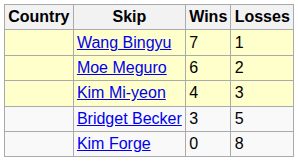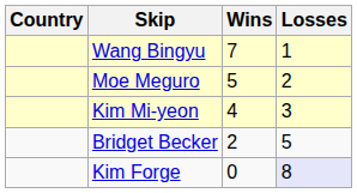 <table class="wikitable" border="1">
 <tr>
 <th>Country</th>
 <th>Skip</th>
 <th>Wins</th>
 <th>Losses</th>
 </tr>
 <tr bgcolor=#ffffcc>
 <td></td>
 <td><a href='#'>Wang Bingyu</a></td>
 <td>7</td>
 <td>1</td>
 </tr>
 <tr bgcolor=#ffffcc>
 <td></td>
 <td><a href='#'>Moe Meguro</a></td>
-<td>6</td>
+<td>5</td>
 <td>2</td>
 </tr>
 <tr bgcolor=#ffffcc>
 <td></td>
 <td><a href='#'>Kim Mi-yeon</a></td>
 <td>4</td>
 <td>3</td>
 </tr>
 <tr>
 <td></td>
 <td><a href='#'>Bridget Becker</a></td>
-<td>3</td>
+<td>2</td>
 <td>5</td>
 </tr>
 <tr>
 <td></td>
 <td><a href='#'>Kim Forge</a></td>
 <td>0</td>
-<td>8</td>
+<td style="background: lavender;">8</td>
 </tr>
 </table>
